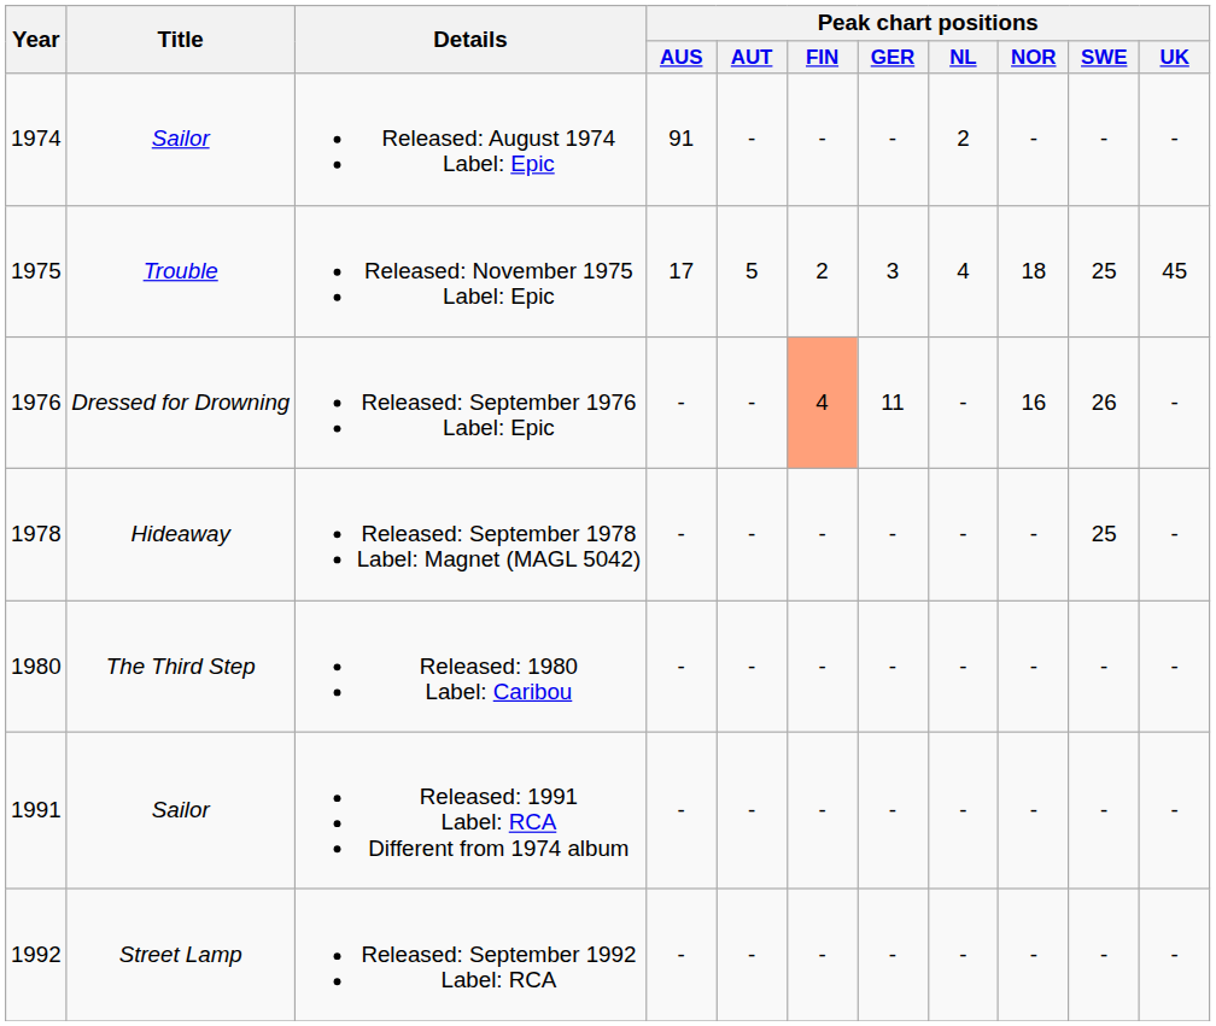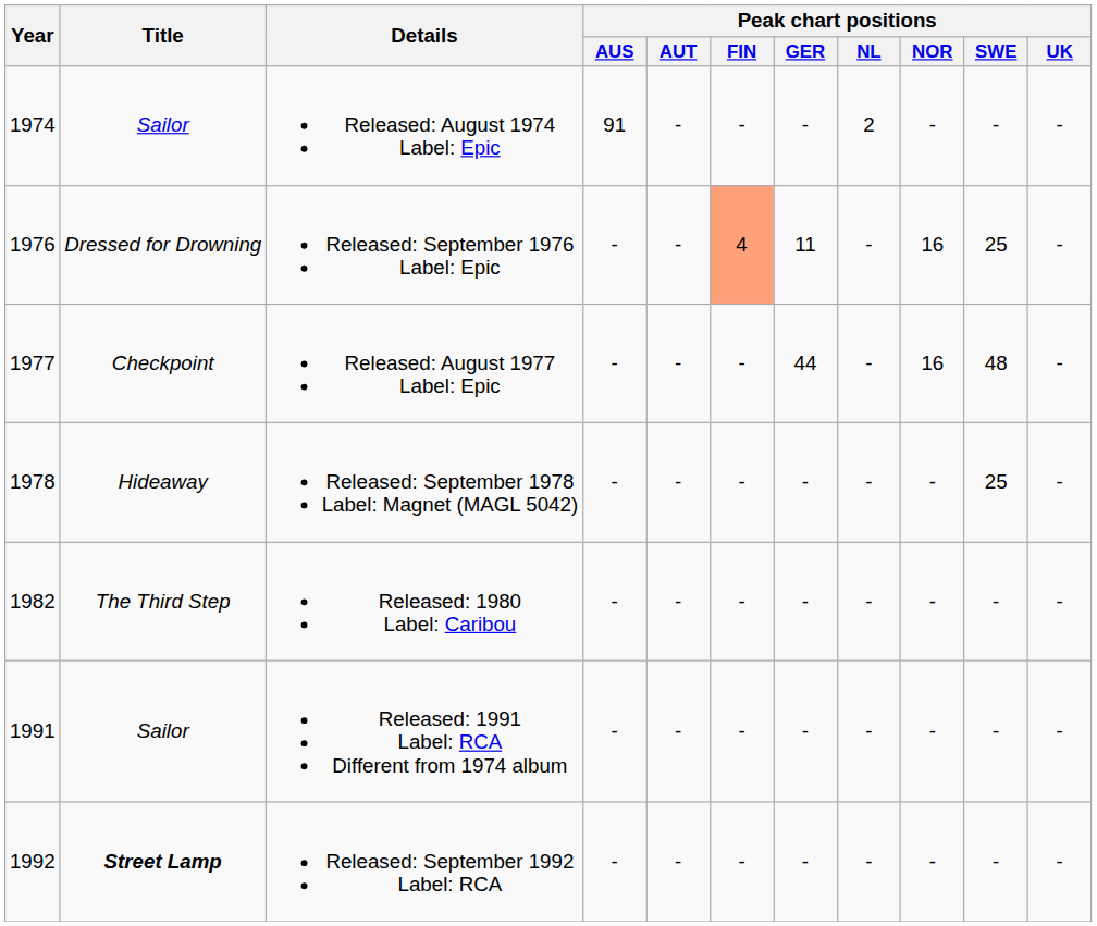 <table class="wikitable" style="text-align:center;">
 <tr>
 <th rowspan="2" scope="col">Year</th>
 <th rowspan="2" scope="col">Title</th>
 <th rowspan="2" scope="col">Details</th>
 <th colspan="8">Peak chart positions</th>
 </tr>
 <tr>
 <th scope="col" style="width:3em;font-size:90%;"><a href='#'>AUS</a></th>
 <th scope="col" style="width:3em;font-size:90%;"><a href='#'>AUT</a></th>
 <th scope="col" style="width:3em;font-size:90%;"><a href='#'>FIN</a></th>
 <th scope="col" style="width:3em;font-size:90%;"><a href='#'>GER</a></th>
 <th scope="col" style="width:3em;font-size:90%;"><a href='#'>NL</a></th>
 <th scope="col" style="width:3em;font-size:90%;"><a href='#'>NOR</a></th>
 <th scope="col" style="width:3em;font-size:90%;"><a href='#'>SWE</a></th>
 <th scope="col" style="width:3em;font-size:90%;"><a href='#'>UK</a></th>
 </tr>
 <tr>
 <td>1974</td>
 <td><em><a href='#'>Sailor</a></em></td>
 <td><br><ul><li>Released: August 1974</li><li>Label: <a href='#'>Epic</a></li></ul></td>
 <td>91</td>
 <td>-</td>
 <td style="text-align:center;">-</td>
 <td>-</td>
 <td>2</td>
 <td>-</td>
 <td>-</td>
 <td>-</td>
 </tr>
 <tr>
-<td>1975</td>
-<td><em><a href='#'>Trouble</a></em></td>
-<td><br><ul><li>Released: November 1975</li><li>Label: Epic</li></ul></td>
-<td>17</td>
-<td>5</td>
-<td style="text-align:center;">2</td>
-<td>3</td>
-<td>4</td>
-<td>18</td>
-<td>25</td>
-<td>45</td>
-</tr>
-<tr>
 <td>1976</td>
 <td><em>Dressed for Drowning</em></td>
 <td><br><ul><li>Released: September 1976</li><li>Label: Epic</li></ul></td>
 <td>-</td>
 <td>-</td>
 <td style="background: lightsalmon;">4</td>
 <td>11</td>
 <td>-</td>
 <td>16</td>
-<td>26</td>
+<td>25</td>
+<td>-</td>
+</tr>
+<tr>
+<td>1977</td>
+<td><em>Checkpoint</em></td>
+<td><br><ul><li>Released: August 1977</li><li>Label: Epic</li></ul></td>
+<td>-</td>
+<td>-</td>
+<td>-</td>
+<td>44</td>
+<td>-</td>
+<td>16</td>
+<td>48</td>
 <td>-</td>
 </tr>
 <tr>
 <td>1978</td>
 <td><em>Hideaway</em></td>
 <td><br><ul><li>Released: September 1978</li><li>Label: Magnet (MAGL 5042)</li></ul></td>
 <td>-</td>
 <td>-</td>
 <td>-</td>
 <td>-</td>
 <td>-</td>
 <td>-</td>
 <td>25</td>
 <td>-</td>
 </tr>
 <tr>
-<td>1980</td>
+<td>1982</td>
 <td><em>The Third Step</em></td>
 <td><br><ul><li>Released: 1980</li><li>Label: <a href='#'>Caribou</a></li></ul></td>
 <td>-</td>
 <td>-</td>
 <td>-</td>
 <td>-</td>
 <td>-</td>
 <td>-</td>
 <td>-</td>
 <td>-</td>
 </tr>
 <tr>
 <td>1991</td>
 <td><em>Sailor</em></td>
 <td><br><ul><li>Released: 1991</li><li>Label: <a href='#'>RCA</a></li><li>Different from 1974 album</li></ul></td>
 <td>-</td>
 <td>-</td>
 <td>-</td>
 <td>-</td>
 <td>-</td>
 <td>-</td>
 <td>-</td>
 <td>-</td>
 </tr>
 <tr>
 <td>1992</td>
-<td><em>Street Lamp</em></td>
+<td><strong><em>Street Lamp</em></strong></td>
 <td><br><ul><li>Released: September 1992</li><li>Label: RCA</li></ul></td>
 <td>-</td>
 <td>-</td>
 <td>-</td>
 <td>-</td>
 <td>-</td>
 <td>-</td>
 <td>-</td>
 <td>-</td>
 </tr>
 </table>
